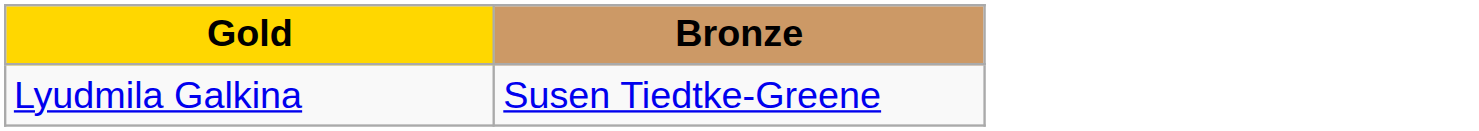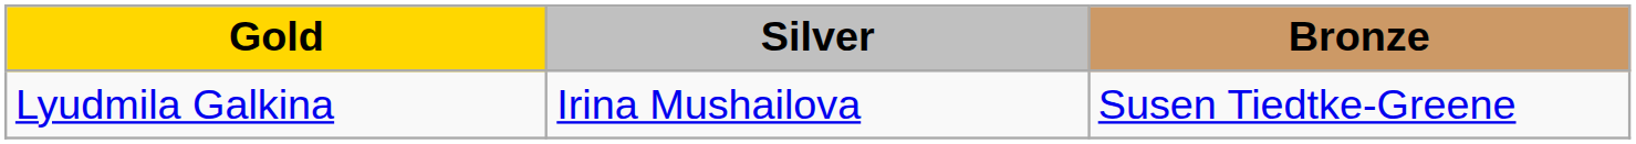 <table class="wikitable" style="text-align:left">
 <tr align="center">
 <td width=200 bgcolor=gold><strong>Gold</strong></td>
+<td width=200 bgcolor=silver><strong>Silver</strong></td>
 <td width=200 bgcolor=CC9966><strong>Bronze</strong></td>
 </tr>
 <tr>
 <td><a href='#'>Lyudmila Galkina</a><br><em></em></td>
+<td><a href='#'>Irina Mushailova</a><br><em></em></td>
 <td><a href='#'>Susen Tiedtke-Greene</a><br><em></em></td>
 </tr>
 </table>
